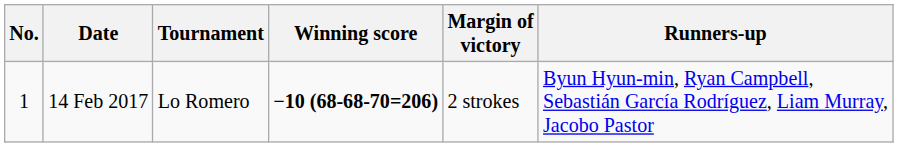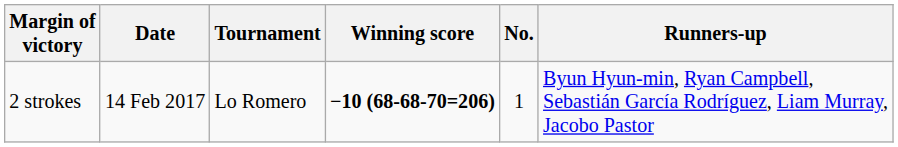 <table class="wikitable" style="font-size:95%;">
 <tr>
-<th>No.</th>
+<th>Margin of<br>victory</th>
 <th>Date</th>
 <th>Tournament</th>
 <th>Winning score</th>
-<th>Margin of<br>victory</th>
+<th>No.</th>
 <th>Runners-up</th>
 </tr>
 <tr>
-<td align=center>1</td>
+<td>2 strokes</td>
 <td align=right>14 Feb 2017</td>
 <td>Lo Romero</td>
 <td><strong>−10 (68-68-70=206)</strong></td>
-<td>2 strokes</td>
+<td align=center>1</td>
 <td> <a href='#'>Byun Hyun-min</a>,  <a href='#'>Ryan Campbell</a>,<br> <a href='#'>Sebastián García Rodríguez</a>,  <a href='#'>Liam Murray</a>,<br> <a href='#'>Jacobo Pastor</a></td>
 </tr>
 </table>
